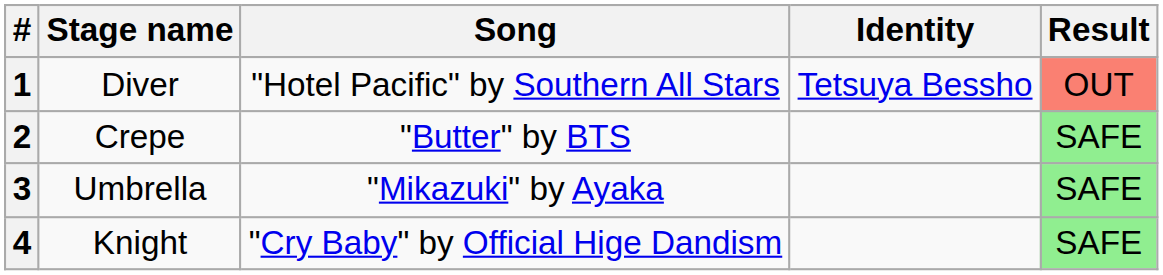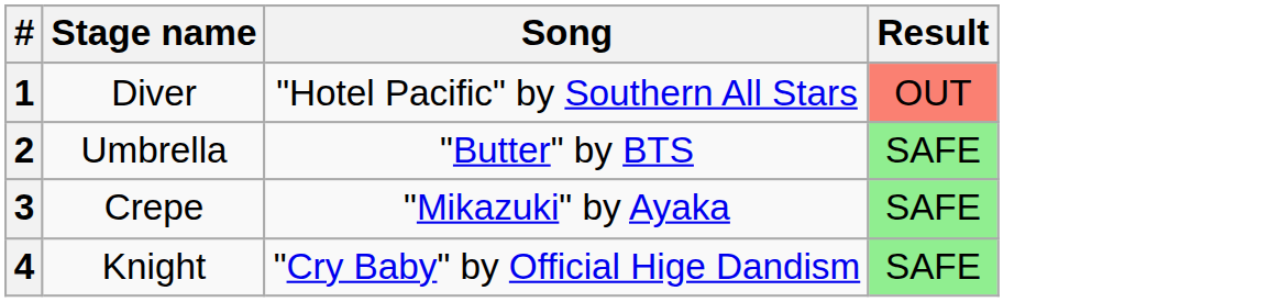 <table class="wikitable plainrowheaders" style="text-align: center;">
 <tr>
 <th>#</th>
 <th>Stage name</th>
 <th>Song</th>
-<th>Identity</th>
 <th>Result</th>
 </tr>
 <tr>
 <th>1</th>
 <td>Diver</td>
 <td>"Hotel Pacific" by <a href='#'>Southern All Stars</a></td>
-<td><a href='#'>Tetsuya Bessho</a></td>
 <td bgcolor="salmon">OUT</td>
 </tr>
 <tr>
 <th>2</th>
-<td>Crepe</td>
+<td>Umbrella</td>
 <td>"<a href='#'>Butter</a>" by <a href='#'>BTS</a></td>
-<td></td>
 <td bgcolor="lightgreen">SAFE</td>
 </tr>
 <tr>
 <th>3</th>
-<td>Umbrella</td>
+<td>Crepe</td>
 <td>"<a href='#'>Mikazuki</a>" by <a href='#'>Ayaka</a></td>
-<td></td>
 <td bgcolor="lightgreen">SAFE</td>
 </tr>
 <tr>
 <th>4</th>
 <td>Knight</td>
 <td>"<a href='#'>Cry Baby</a>" by <a href='#'>Official Hige Dandism</a></td>
-<td></td>
 <td bgcolor="lightgreen">SAFE</td>
 </tr>
 </table>
